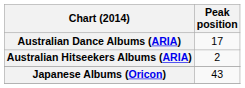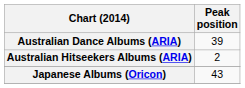 <table class="wikitable sortable plainrowheaders" style="text-align:center">
 <tr>
 <th scope="col">Chart (2014)</th>
 <th scope="col">Peak<br>position</th>
 </tr>
 <tr>
 <th scope="row">Australian Dance Albums (<a href='#'>ARIA</a>)</th>
-<td>17</td>
+<td>39</td>
 </tr>
 <tr>
 <th scope="row">Australian Hitseekers Albums (<a href='#'>ARIA</a>)</th>
 <td>2</td>
 </tr>
 <tr>
 </tr>
 <tr>
 </tr>
 <tr>
 </tr>
 <tr>
 </tr>
 <tr>
 </tr>
 <tr>
 </tr>
 <tr>
 </tr>
 <tr>
 </tr>
 <tr>
 </tr>
 <tr>
 <th scope="row">Japanese Albums (<a href='#'>Oricon</a>)</th>
 <td>43</td>
 </tr>
 <tr>
 </tr>
 <tr>
 </tr>
 <tr>
 </tr>
 <tr>
 </tr>
 <tr>
 </tr>
 <tr>
 </tr>
 <tr>
 </tr>
 <tr>
 </tr>
 </table>
